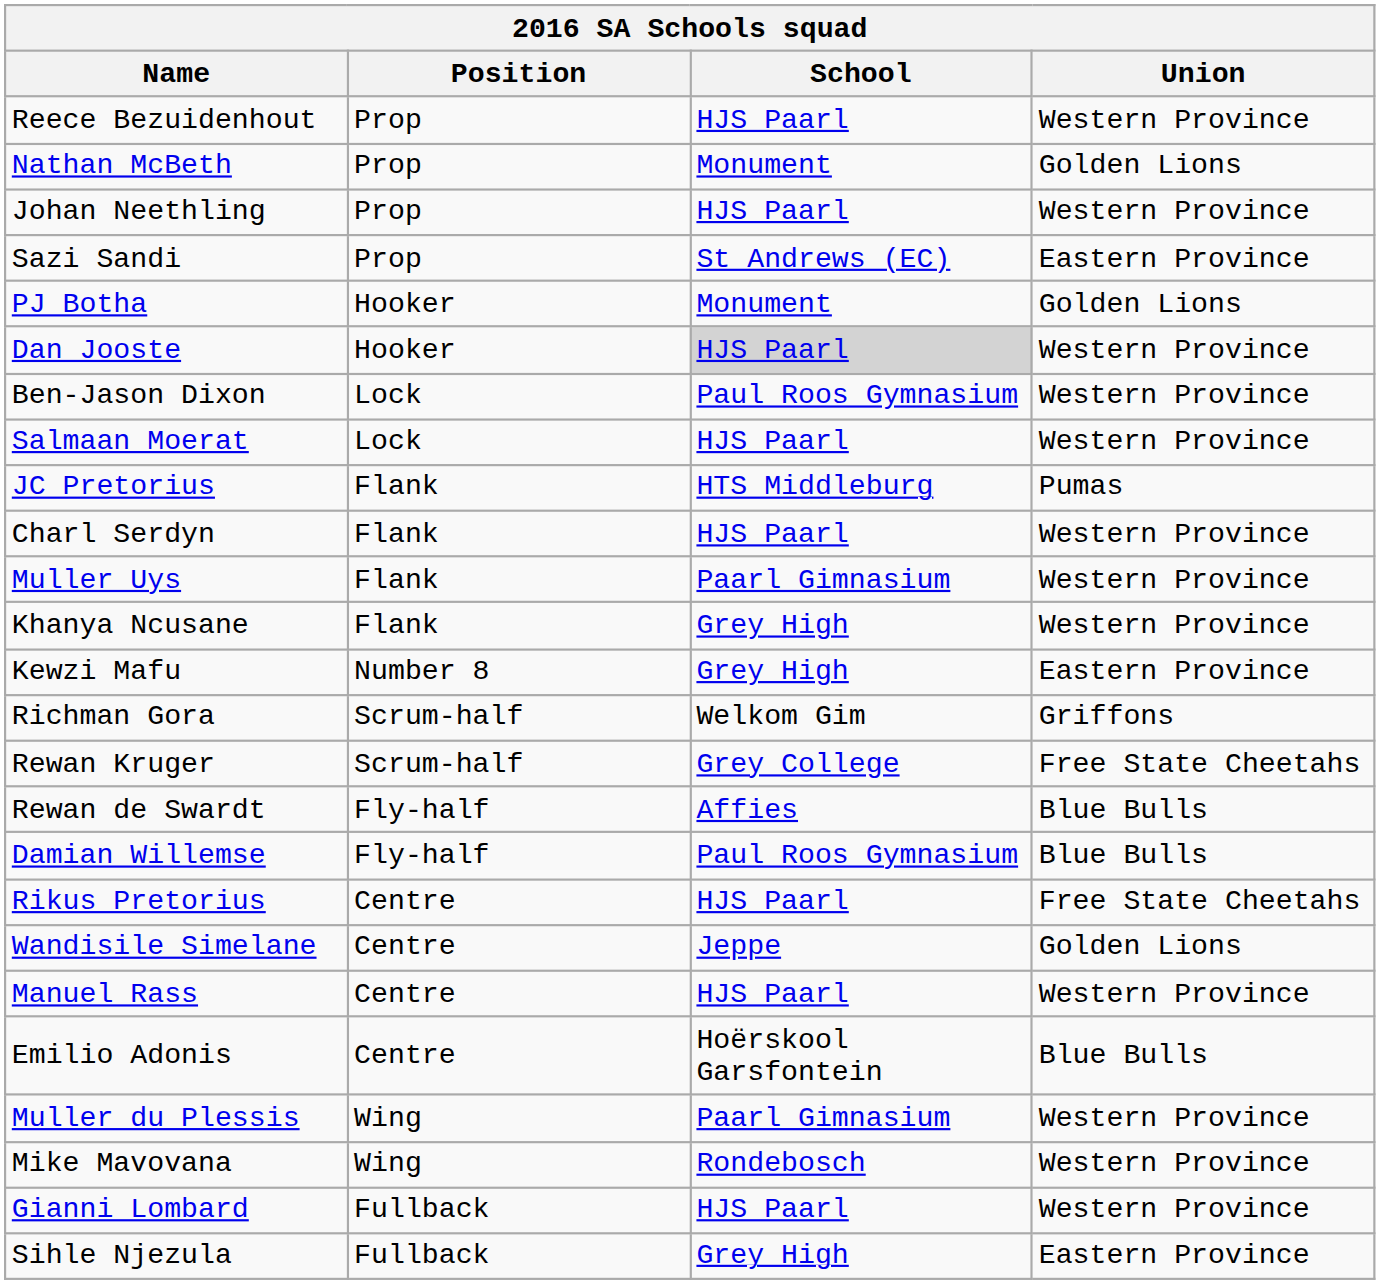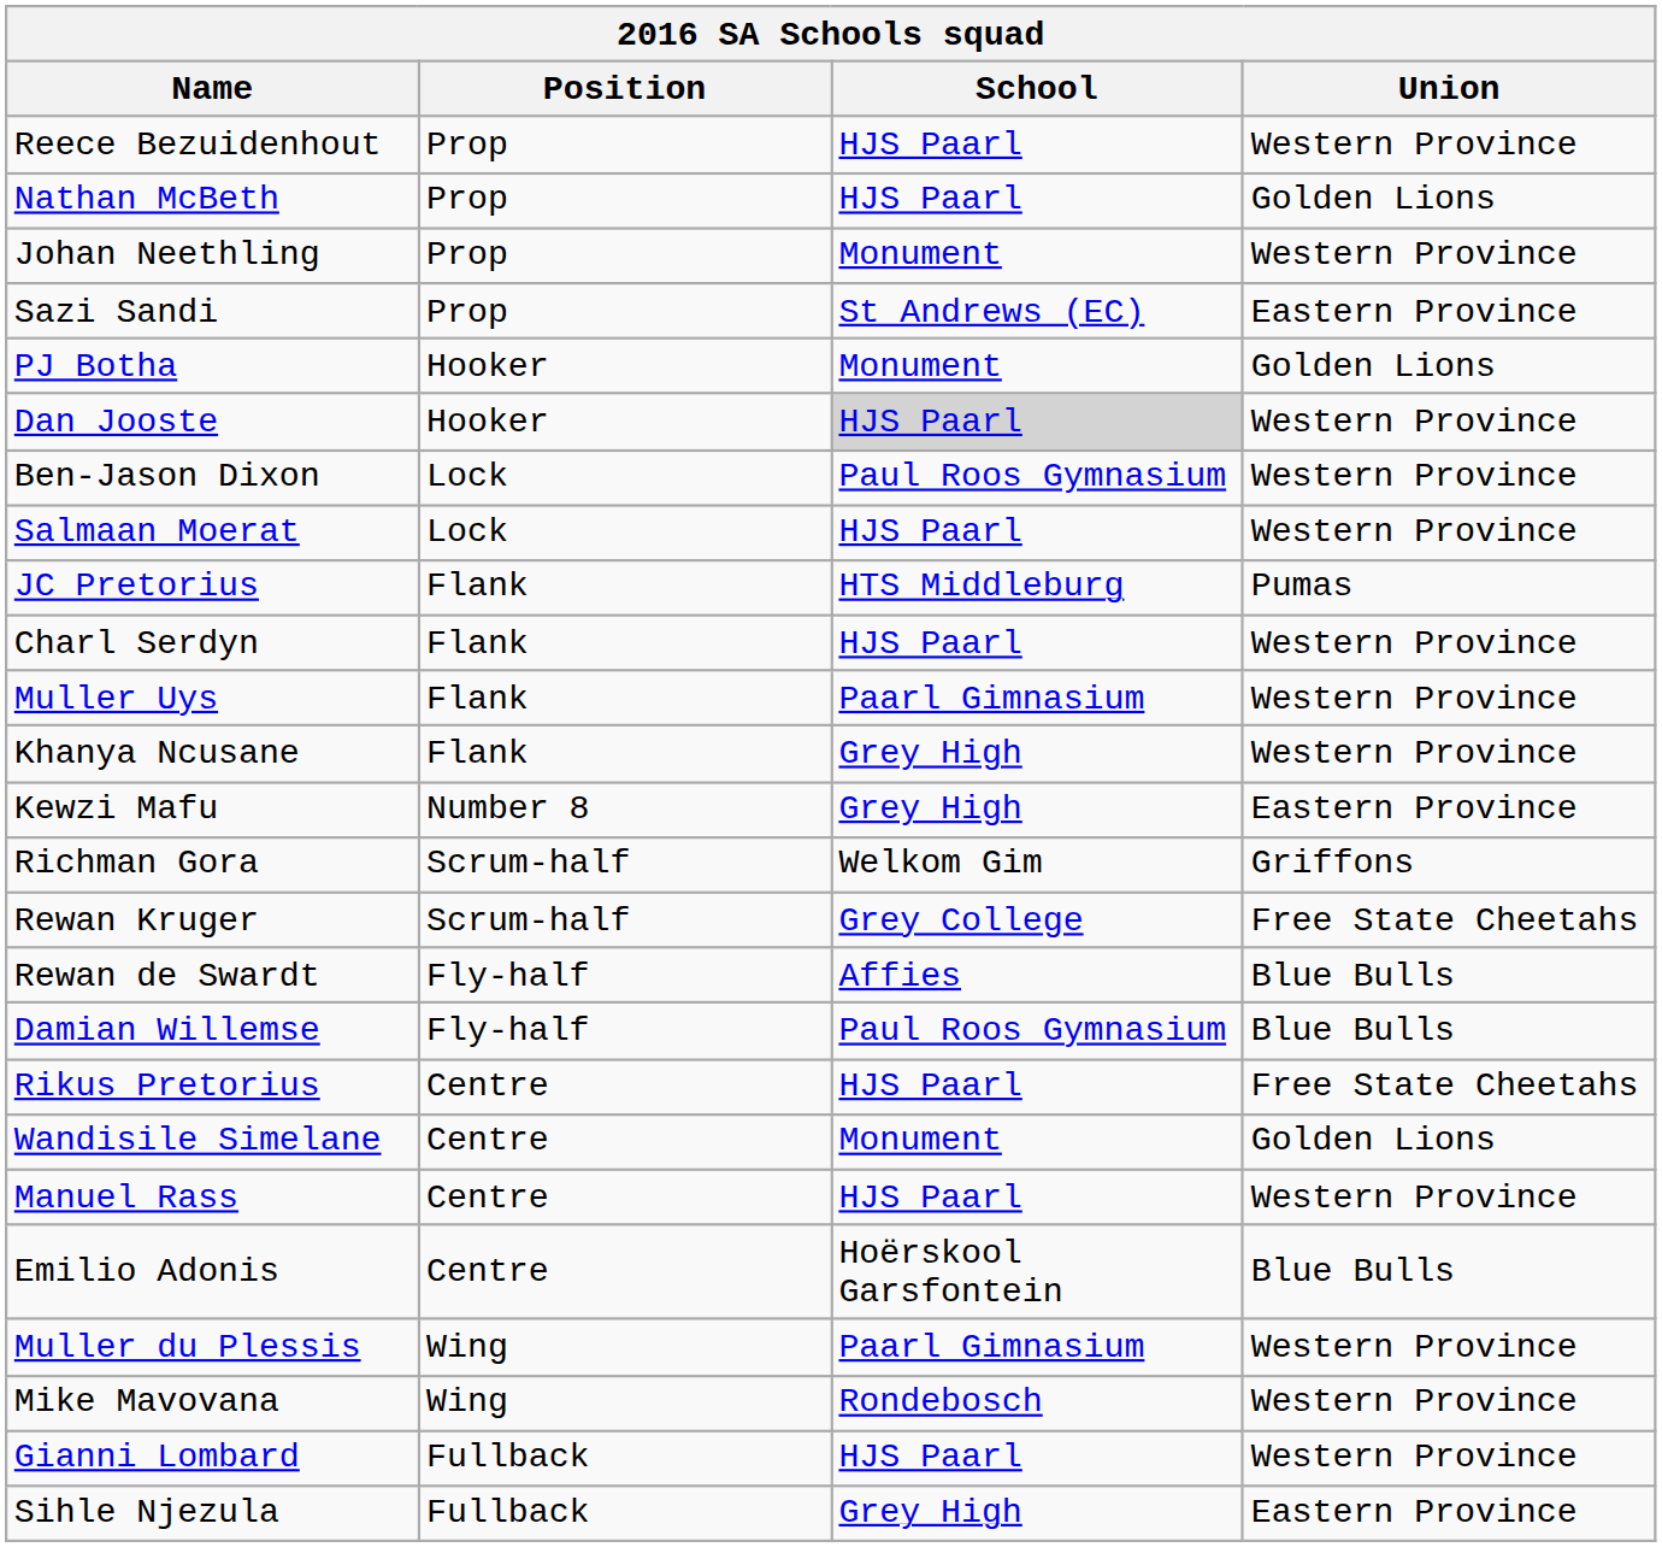 <table class="wikitable" style="text-align:left; width:50%">
 <tr>
 <th colspan="100%">2016 SA Schools squad</th>
 </tr>
 <tr>
 <th style="width:25%;">Name</th>
 <th style="width:25%;">Position</th>
 <th style="width:25%;">School</th>
 <th style="width:25%;">Union</th>
 </tr>
 <tr>
 <td>Reece Bezuidenhout</td>
 <td>Prop</td>
 <td><a href='#'>HJS Paarl</a></td>
 <td>Western Province</td>
 </tr>
 <tr>
 <td><a href='#'>Nathan McBeth</a></td>
 <td>Prop</td>
-<td><a href='#'>Monument</a></td>
+<td><a href='#'>HJS Paarl</a></td>
 <td>Golden Lions</td>
 </tr>
 <tr>
 <td>Johan Neethling</td>
 <td>Prop</td>
-<td><a href='#'>HJS Paarl</a></td>
+<td><a href='#'>Monument</a></td>
 <td>Western Province</td>
 </tr>
 <tr>
 <td>Sazi Sandi</td>
 <td>Prop</td>
 <td><a href='#'>St Andrews (EC)</a></td>
 <td>Eastern Province</td>
 </tr>
 <tr>
 <td><a href='#'>PJ Botha</a></td>
 <td>Hooker</td>
 <td><a href='#'>Monument</a></td>
 <td>Golden Lions</td>
 </tr>
 <tr>
 <td><a href='#'>Dan Jooste</a></td>
 <td>Hooker</td>
 <td style="background: lightgrey;"><a href='#'>HJS Paarl</a></td>
 <td>Western Province</td>
 </tr>
 <tr>
 <td>Ben-Jason Dixon</td>
 <td>Lock</td>
 <td><a href='#'>Paul Roos Gymnasium</a></td>
 <td>Western Province</td>
 </tr>
 <tr>
 <td><a href='#'>Salmaan Moerat</a></td>
 <td>Lock</td>
 <td><a href='#'>HJS Paarl</a></td>
 <td>Western Province</td>
 </tr>
 <tr>
 <td><a href='#'>JC Pretorius</a></td>
 <td>Flank</td>
 <td><a href='#'>HTS Middleburg</a></td>
 <td>Pumas</td>
 </tr>
 <tr>
 <td>Charl Serdyn</td>
 <td>Flank</td>
 <td><a href='#'>HJS Paarl</a></td>
 <td>Western Province</td>
 </tr>
 <tr>
 <td><a href='#'>Muller Uys</a></td>
 <td>Flank</td>
 <td><a href='#'>Paarl Gimnasium</a></td>
 <td>Western Province</td>
 </tr>
 <tr>
 <td>Khanya Ncusane</td>
 <td>Flank</td>
 <td><a href='#'>Grey High</a></td>
 <td>Western Province</td>
 </tr>
 <tr>
 <td>Kewzi Mafu</td>
 <td>Number 8</td>
 <td><a href='#'>Grey High</a></td>
 <td>Eastern Province</td>
 </tr>
 <tr>
 <td>Richman Gora</td>
 <td>Scrum-half</td>
 <td>Welkom Gim</td>
 <td>Griffons</td>
 </tr>
 <tr>
 <td>Rewan Kruger</td>
 <td>Scrum-half</td>
 <td><a href='#'>Grey College</a></td>
 <td>Free State Cheetahs</td>
 </tr>
 <tr>
 <td>Rewan de Swardt</td>
 <td>Fly-half</td>
 <td><a href='#'>Affies</a></td>
 <td>Blue Bulls</td>
 </tr>
 <tr>
 <td><a href='#'>Damian Willemse</a></td>
 <td>Fly-half</td>
 <td><a href='#'>Paul Roos Gymnasium</a></td>
 <td>Blue Bulls</td>
 </tr>
 <tr>
 <td><a href='#'>Rikus Pretorius</a></td>
 <td>Centre</td>
 <td><a href='#'>HJS Paarl</a></td>
 <td>Free State Cheetahs</td>
 </tr>
 <tr>
 <td><a href='#'>Wandisile Simelane</a></td>
 <td>Centre</td>
-<td><a href='#'>Jeppe</a></td>
+<td><a href='#'>Monument</a></td>
 <td>Golden Lions</td>
 </tr>
 <tr>
 <td><a href='#'>Manuel Rass</a></td>
 <td>Centre</td>
 <td><a href='#'>HJS Paarl</a></td>
 <td>Western Province</td>
 </tr>
 <tr>
 <td>Emilio Adonis</td>
 <td>Centre</td>
 <td>Hoërskool Garsfontein</td>
 <td>Blue Bulls</td>
 </tr>
 <tr>
 <td><a href='#'>Muller du Plessis</a></td>
 <td>Wing</td>
 <td><a href='#'>Paarl Gimnasium</a></td>
 <td>Western Province</td>
 </tr>
 <tr>
 <td>Mike Mavovana</td>
 <td>Wing</td>
 <td><a href='#'>Rondebosch</a></td>
 <td>Western Province</td>
 </tr>
 <tr>
 <td><a href='#'>Gianni Lombard</a></td>
 <td>Fullback</td>
 <td><a href='#'>HJS Paarl</a></td>
 <td>Western Province</td>
 </tr>
 <tr>
 <td>Sihle Njezula</td>
 <td>Fullback</td>
 <td><a href='#'>Grey High</a></td>
 <td>Eastern Province</td>
 </tr>
 </table>
